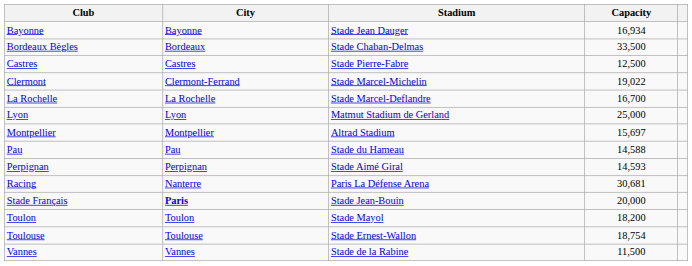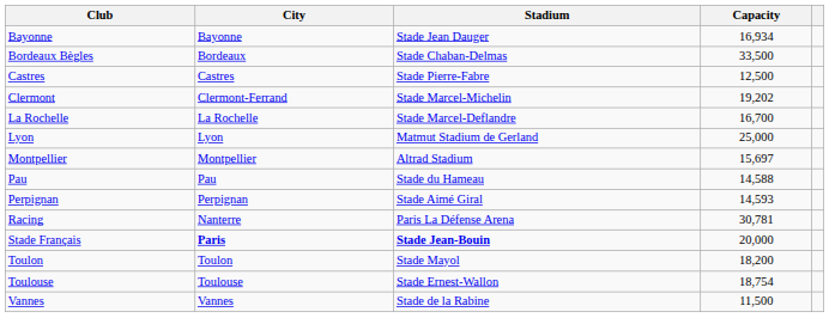 <table class='wikitable sortable' style='font-size:90%; width:60%'>
 <tr>
 <th>Club</th>
 <th>City</th>
 <th>Stadium</th>
 <th>Capacity</th>
 <th></th>
 </tr>
 <tr>
 <td><a href='#'>Bayonne</a></td>
 <td><a href='#'>Bayonne</a></td>
 <td><a href='#'>Stade Jean Dauger</a></td>
 <td align=center>16,934</td>
 <td></td>
 </tr>
 <tr>
 <td><a href='#'>Bordeaux Bègles</a></td>
 <td><a href='#'>Bordeaux</a></td>
 <td><a href='#'>Stade Chaban-Delmas</a></td>
 <td align=center>33,500</td>
 <td></td>
 </tr>
 <tr>
 <td><a href='#'>Castres</a></td>
 <td><a href='#'>Castres</a></td>
 <td><a href='#'>Stade Pierre-Fabre</a></td>
 <td align=center>12,500</td>
 <td></td>
 </tr>
 <tr>
 <td><a href='#'>Clermont</a></td>
 <td><a href='#'>Clermont-Ferrand</a></td>
 <td><a href='#'>Stade Marcel-Michelin</a></td>
-<td align=center>19,022</td>
+<td align=center>19,202</td>
 <td></td>
 </tr>
 <tr>
 <td><a href='#'>La Rochelle</a></td>
 <td><a href='#'>La Rochelle</a></td>
 <td><a href='#'>Stade Marcel-Deflandre</a></td>
 <td align=center>16,700</td>
 <td></td>
 </tr>
 <tr>
 <td><a href='#'>Lyon</a></td>
 <td><a href='#'>Lyon</a></td>
 <td><a href='#'>Matmut Stadium de Gerland</a></td>
 <td align=center>25,000</td>
 <td></td>
 </tr>
 <tr>
 <td><a href='#'>Montpellier</a></td>
 <td><a href='#'>Montpellier</a></td>
 <td><a href='#'>Altrad Stadium</a></td>
 <td align=center>15,697</td>
 <td></td>
 </tr>
 <tr>
 <td><a href='#'>Pau</a></td>
 <td><a href='#'>Pau</a></td>
 <td><a href='#'>Stade du Hameau</a></td>
 <td align=center>14,588</td>
 <td></td>
 </tr>
 <tr>
 <td><a href='#'>Perpignan</a></td>
 <td><a href='#'>Perpignan</a></td>
 <td><a href='#'>Stade Aimé Giral</a></td>
 <td align=center>14,593</td>
 <td></td>
 </tr>
 <tr>
 <td><a href='#'>Racing</a></td>
 <td><a href='#'>Nanterre</a></td>
 <td><a href='#'>Paris La Défense Arena</a></td>
-<td align=center>30,681</td>
+<td align=center>30,781</td>
 <td></td>
 </tr>
 <tr>
 <td><a href='#'>Stade Français</a></td>
 <td><strong><a href='#'>Paris</a></strong></td>
-<td><a href='#'>Stade Jean-Bouin</a></td>
+<td><strong><a href='#'>Stade Jean-Bouin</a></strong></td>
 <td align=center>20,000</td>
 <td></td>
 </tr>
 <tr>
 <td><a href='#'>Toulon</a></td>
 <td><a href='#'>Toulon</a></td>
 <td><a href='#'>Stade Mayol</a></td>
 <td align=center>18,200</td>
 <td></td>
 </tr>
 <tr>
 <td><a href='#'>Toulouse</a></td>
 <td><a href='#'>Toulouse</a></td>
 <td><a href='#'>Stade Ernest-Wallon</a></td>
 <td align=center>18,754</td>
 <td></td>
 </tr>
 <tr>
 <td><a href='#'>Vannes</a></td>
 <td><a href='#'>Vannes</a></td>
 <td><a href='#'>Stade de la Rabine</a></td>
 <td align=center>11,500</td>
 <td></td>
 </tr>
 </table>
